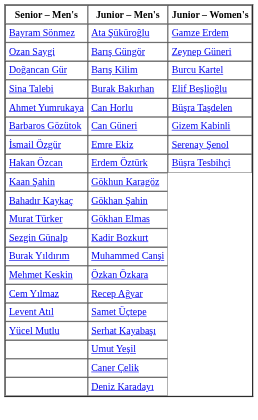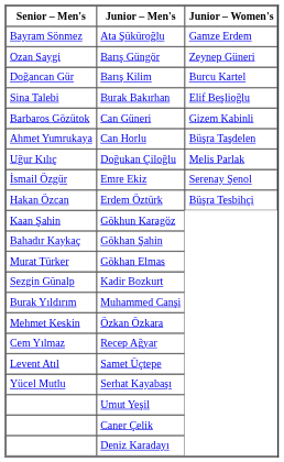 <table border="2" cellpadding="5" cellspacing="0">
 <tr>
 <th style="margin:0.7em; color:black; text-align:center;">Senior – Men's</th>
 <th>Junior – Men's</th>
 <th>Junior – Women's</th>
 </tr>
 <tr>
 <td> <a href='#'>Bayram Sönmez</a></td>
 <td> <a href='#'>Ata Şüküroğlu</a></td>
 <td> <a href='#'>Gamze Erdem</a></td>
 </tr>
 <tr>
 <td> <a href='#'>Ozan Saygi</a></td>
 <td> <a href='#'>Barış Güngör</a></td>
 <td> <a href='#'>Zeynep Güneri</a></td>
 </tr>
 <tr>
 <td> <a href='#'>Doğancan Gür</a></td>
 <td> <a href='#'>Barış Kilim</a></td>
 <td> <a href='#'>Burcu Kartel</a></td>
 </tr>
 <tr>
 <td> <a href='#'>Sina Talebi</a></td>
 <td> <a href='#'>Burak Bakırhan</a></td>
 <td> <a href='#'>Elif Beşlioğlu</a></td>
 </tr>
 <tr>
+<td> <a href='#'>Barbaros Gözütok</a></td>
+<td> <a href='#'>Can Güneri</a></td>
+<td> <a href='#'>Gizem Kabinli</a></td>
+</tr>
+<tr>
 <td> <a href='#'>Ahmet Yumrukaya</a></td>
 <td> <a href='#'>Can Horlu</a></td>
 <td> <a href='#'>Büşra Taşdelen</a></td>
 </tr>
 <tr>
-<td> <a href='#'>Barbaros Gözütok</a></td>
-<td> <a href='#'>Can Güneri</a></td>
-<td> <a href='#'>Gizem Kabinli</a></td>
+<td> <a href='#'>Uğur Kılıç</a></td>
+<td> <a href='#'>Doğukan Çiloğlu</a></td>
+<td> <a href='#'>Melis Parlak</a></td>
 </tr>
 <tr>
 <td> <a href='#'>İsmail Özgür</a></td>
 <td> <a href='#'>Emre Ekiz</a></td>
 <td> <a href='#'>Serenay Şenol</a></td>
 </tr>
 <tr>
 <td> <a href='#'>Hakan Özcan</a></td>
 <td> <a href='#'>Erdem Öztürk</a></td>
 <td> <a href='#'>Büşra Tesbihçi</a></td>
 </tr>
 <tr>
 <td> <a href='#'>Kaan Şahin</a></td>
 <td> <a href='#'>Gökhun Karagöz</a></td>
 </tr>
 <tr>
 <td> <a href='#'>Bahadır Kaykaç</a></td>
 <td> <a href='#'>Gökhan Şahin</a></td>
 </tr>
 <tr>
 <td> <a href='#'>Murat Türker</a></td>
 <td> <a href='#'>Gökhan Elmas</a></td>
 </tr>
 <tr>
 <td> <a href='#'>Sezgin Günalp</a></td>
 <td> <a href='#'>Kadir Bozkurt</a></td>
 </tr>
 <tr>
 <td> <a href='#'>Burak Yıldırım</a></td>
 <td> <a href='#'>Muhammed Canşi</a></td>
 </tr>
 <tr>
 <td> <a href='#'>Mehmet Keskin</a></td>
 <td> <a href='#'>Özkan Özkara</a></td>
 </tr>
 <tr>
 <td> <a href='#'>Cem Yılmaz</a></td>
 <td> <a href='#'>Recep Ağyar</a></td>
 </tr>
 <tr>
 <td> <a href='#'>Levent Atıl</a></td>
 <td> <a href='#'>Samet Üçtepe</a></td>
 </tr>
 <tr>
 <td> <a href='#'>Yücel Mutlu</a></td>
 <td> <a href='#'>Serhat Kayabaşı</a></td>
 </tr>
 <tr>
 <td></td>
 <td> <a href='#'>Umut Yeşil</a></td>
 </tr>
 <tr>
 <td></td>
 <td> <a href='#'>Caner Çelik</a></td>
 </tr>
 <tr>
 <td></td>
 <td> <a href='#'>Deniz Karadayı</a></td>
 </tr>
 </table>
